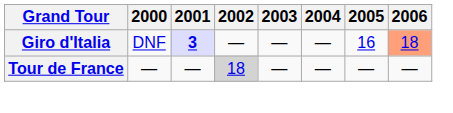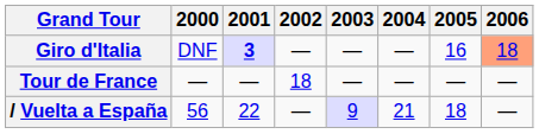 <table class="wikitable plainrowheaders">
 <tr>
 <th scope="col"><a href='#'>Grand Tour</a></th>
 <th scope="col">2000</th>
 <th scope="col">2001</th>
 <th scope="col">2002</th>
 <th scope="col">2003</th>
 <th scope="col">2004</th>
 <th scope="col">2005</th>
 <th scope="col">2006</th>
 </tr>
 <tr style="text-align:center;">
 <th scope="row">  <a href='#'>Giro d'Italia</a></th>
 <td><a href='#'>DNF</a></td>
 <td align="center" style="background:#ddddff;"><strong><a href='#'>3</a></strong></td>
 <td>—</td>
 <td>—</td>
 <td>—</td>
 <td><a href='#'>16</a></td>
 <td style="background: lightsalmon;"><a href='#'>18</a></td>
 </tr>
 <tr style="text-align:center;">
 <th scope="row"> <a href='#'>Tour de France</a></th>
 <td>—</td>
 <td>—</td>
-<td style="background: lightgrey;"><a href='#'>18</a></td>
+<td><a href='#'>18</a></td>
 <td>—</td>
 <td>—</td>
 <td>—</td>
 <td>—</td>
 </tr>
+<tr style="text-align:center;">
+<th scope="row">/ <a href='#'>Vuelta a España</a></th>
+<td><a href='#'>56</a></td>
+<td><a href='#'>22</a></td>
+<td>—</td>
+<td align="center" style="background:#ddddff;"><a href='#'>9</a></td>
+<td><a href='#'>21</a></td>
+<td><a href='#'>18</a></td>
+<td>—</td>
+</tr>
 </table>
